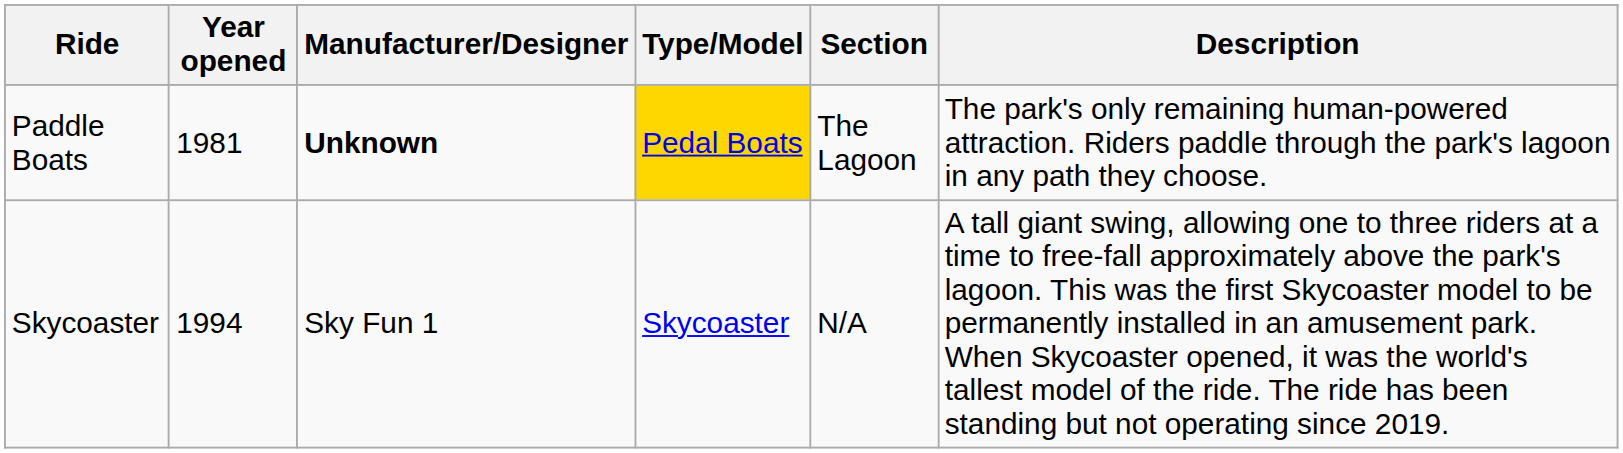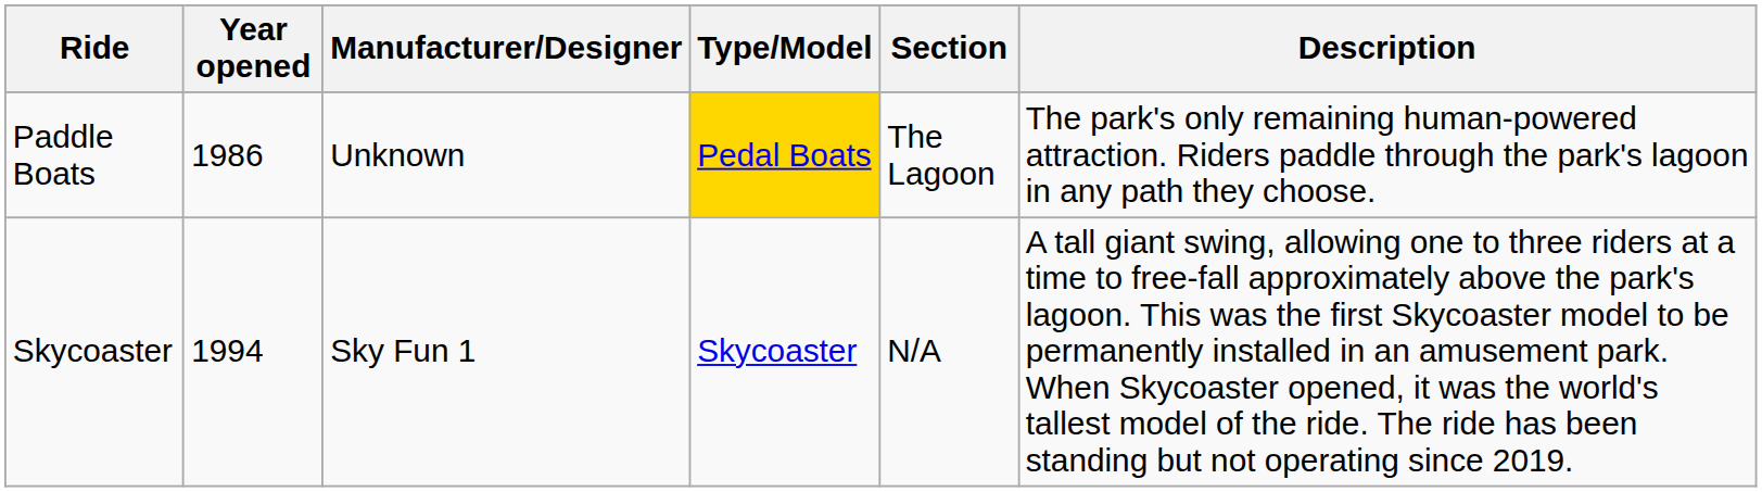 <table class="wikitable sortable">
 <tr>
 <th>Ride</th>
 <th>Year opened</th>
 <th>Manufacturer/Designer</th>
 <th>Type/Model</th>
 <th>Section</th>
 <th>Description</th>
 </tr>
 <tr>
 <td>Paddle Boats<br></td>
-<td>1981</td>
-<td><strong>Unknown</strong></td>
+<td>1986</td>
+<td>Unknown</td>
 <td style="background: gold;"><a href='#'>Pedal Boats</a></td>
 <td>The Lagoon</td>
 <td>The park's only remaining human-powered attraction. Riders paddle through the park's lagoon in any path they choose.</td>
 </tr>
 <tr>
 <td>Skycoaster</td>
 <td>1994</td>
 <td>Sky Fun 1</td>
 <td><a href='#'>Skycoaster</a></td>
 <td>N/A</td>
 <td>A  tall giant swing, allowing one to three riders at a time to free-fall approximately  above the park's lagoon. This was the first Skycoaster model to be permanently installed in an amusement park. When Skycoaster opened, it was the world's tallest model of the ride. The ride has been standing but not operating since 2019.</td>
 </tr>
 </table>
